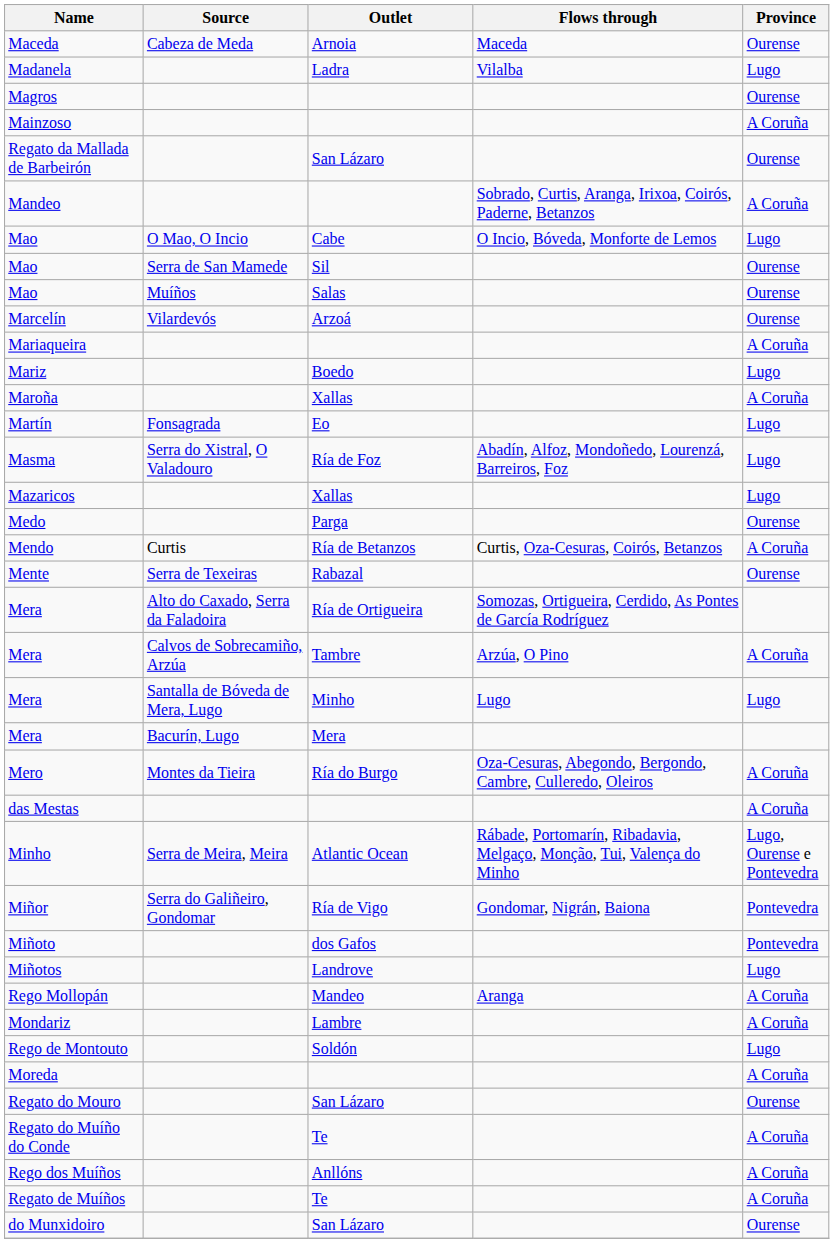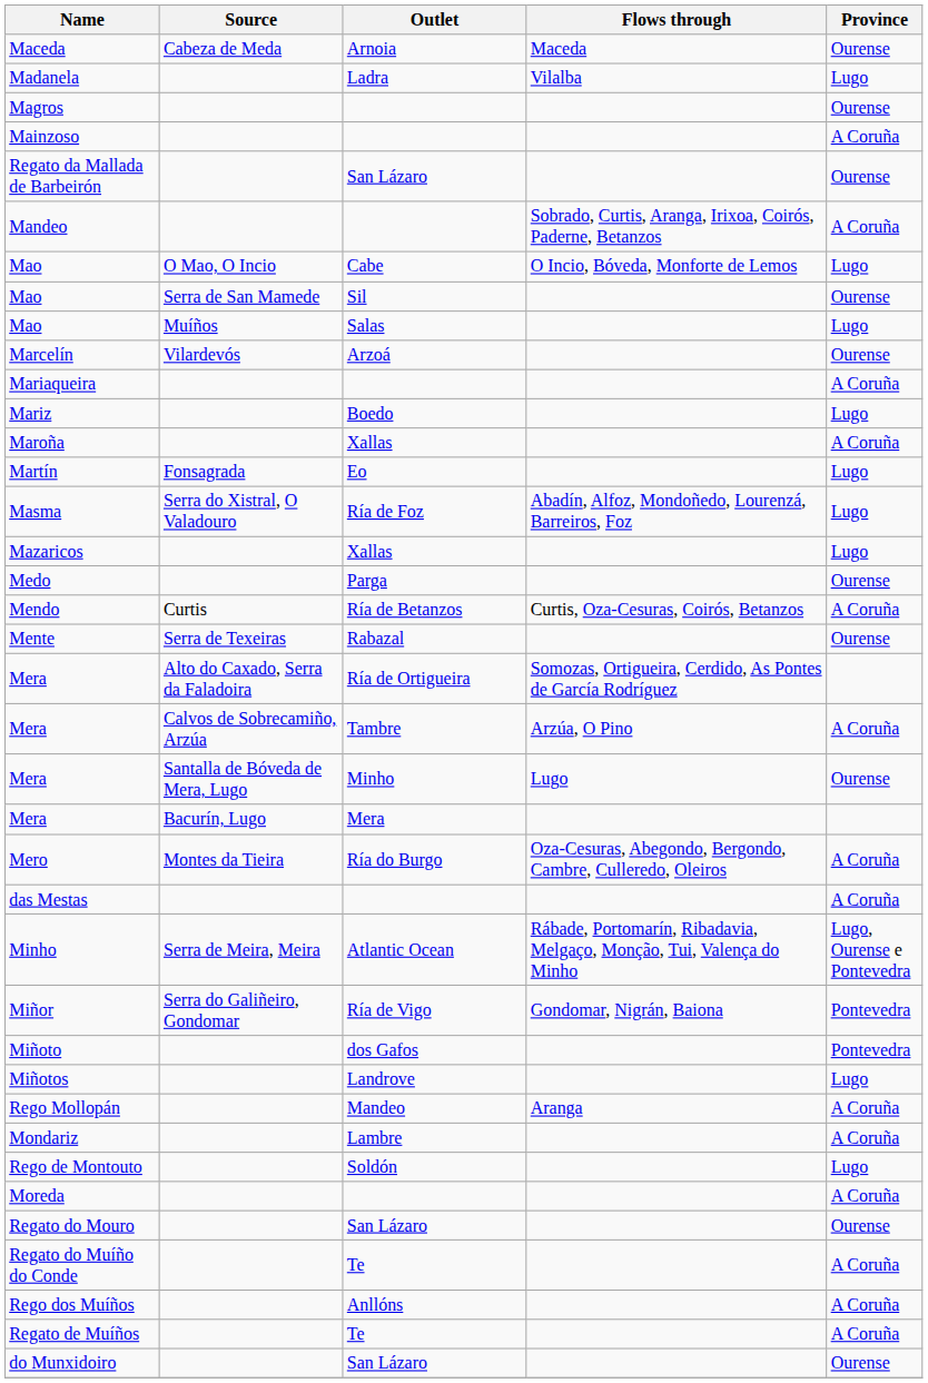 <table class="wikitable sortable" style="font-size:95%;">
 <tr>
 <th width="125">Name</th>
 <th width="150">Source</th>
 <th width="150">Outlet</th>
 <th width="250">Flows through</th>
 <th width="75">Province</th>
 </tr>
 <tr>
 <td><a href='#'>Maceda</a></td>
 <td><a href='#'>Cabeza de Meda</a></td>
 <td><a href='#'>Arnoia</a></td>
 <td><a href='#'>Maceda</a></td>
 <td><a href='#'>Ourense</a></td>
 </tr>
 <tr>
 <td><a href='#'>Madanela</a></td>
 <td></td>
 <td><a href='#'>Ladra</a></td>
 <td><a href='#'>Vilalba</a></td>
 <td><a href='#'>Lugo</a></td>
 </tr>
 <tr>
 <td><a href='#'>Magros</a></td>
 <td></td>
 <td></td>
 <td></td>
 <td><a href='#'>Ourense</a></td>
 </tr>
 <tr>
 <td><a href='#'>Mainzoso</a></td>
 <td></td>
 <td></td>
 <td></td>
 <td><a href='#'>A Coruña</a></td>
 </tr>
 <tr>
 <td><a href='#'>Regato da Mallada de Barbeirón</a></td>
 <td></td>
 <td><a href='#'>San Lázaro</a></td>
 <td></td>
 <td><a href='#'>Ourense</a></td>
 </tr>
 <tr>
 <td><a href='#'>Mandeo</a></td>
 <td></td>
 <td></td>
 <td><a href='#'>Sobrado</a>, <a href='#'>Curtis</a>, <a href='#'>Aranga</a>, <a href='#'>Irixoa</a>, <a href='#'>Coirós</a>, <a href='#'>Paderne</a>, <a href='#'>Betanzos</a></td>
 <td><a href='#'>A Coruña</a></td>
 </tr>
 <tr>
 <td><a href='#'>Mao</a></td>
 <td><a href='#'>O Mao, O Incio</a></td>
 <td><a href='#'>Cabe</a></td>
 <td><a href='#'>O Incio</a>, <a href='#'>Bóveda</a>, <a href='#'>Monforte de Lemos</a></td>
 <td><a href='#'>Lugo</a></td>
 </tr>
 <tr>
 <td><a href='#'>Mao</a></td>
 <td><a href='#'>Serra de San Mamede</a></td>
 <td><a href='#'>Sil</a></td>
 <td></td>
 <td><a href='#'>Ourense</a></td>
 </tr>
 <tr>
 <td><a href='#'>Mao</a></td>
 <td><a href='#'>Muíños</a></td>
 <td><a href='#'>Salas</a></td>
 <td></td>
-<td><a href='#'>Ourense</a></td>
+<td><a href='#'>Lugo</a></td>
 </tr>
 <tr>
 <td><a href='#'>Marcelín</a></td>
 <td><a href='#'>Vilardevós</a></td>
 <td><a href='#'>Arzoá</a></td>
 <td></td>
 <td><a href='#'>Ourense</a></td>
 </tr>
 <tr>
 <td><a href='#'>Mariaqueira</a></td>
 <td></td>
 <td></td>
 <td></td>
 <td><a href='#'>A Coruña</a></td>
 </tr>
 <tr>
 <td><a href='#'>Mariz</a></td>
 <td></td>
 <td><a href='#'>Boedo</a></td>
 <td></td>
 <td><a href='#'>Lugo</a></td>
 </tr>
 <tr>
 <td><a href='#'>Maroña</a></td>
 <td></td>
 <td><a href='#'>Xallas</a></td>
 <td></td>
 <td><a href='#'>A Coruña</a></td>
 </tr>
 <tr>
 <td><a href='#'>Martín</a></td>
 <td><a href='#'>Fonsagrada</a></td>
 <td><a href='#'>Eo</a></td>
 <td></td>
 <td><a href='#'>Lugo</a></td>
 </tr>
 <tr>
 <td><a href='#'>Masma</a></td>
 <td><a href='#'>Serra do Xistral</a>, <a href='#'>O Valadouro</a></td>
 <td><a href='#'>Ría de Foz</a></td>
 <td><a href='#'>Abadín</a>, <a href='#'>Alfoz</a>, <a href='#'>Mondoñedo</a>, <a href='#'>Lourenzá</a>, <a href='#'>Barreiros</a>, <a href='#'>Foz</a></td>
 <td><a href='#'>Lugo</a></td>
 </tr>
 <tr>
 <td><a href='#'>Mazaricos</a></td>
 <td></td>
 <td><a href='#'>Xallas</a></td>
 <td></td>
 <td><a href='#'>Lugo</a></td>
 </tr>
 <tr>
 <td><a href='#'>Medo</a></td>
 <td></td>
 <td><a href='#'>Parga</a></td>
 <td></td>
 <td><a href='#'>Ourense</a></td>
 </tr>
 <tr>
 <td><a href='#'>Mendo</a></td>
 <td>Curtis</td>
 <td><a href='#'>Ría de Betanzos</a></td>
 <td>Curtis, <a href='#'>Oza-Cesuras</a>, <a href='#'>Coirós</a>, <a href='#'>Betanzos</a></td>
 <td><a href='#'>A Coruña</a></td>
 </tr>
 <tr>
 <td><a href='#'>Mente</a></td>
 <td><a href='#'>Serra de Texeiras</a></td>
 <td><a href='#'>Rabazal</a></td>
 <td></td>
 <td><a href='#'>Ourense</a></td>
 </tr>
 <tr>
 <td><a href='#'>Mera</a></td>
 <td><a href='#'>Alto do Caxado</a>, <a href='#'>Serra da Faladoira</a></td>
 <td><a href='#'>Ría de Ortigueira</a></td>
 <td><a href='#'>Somozas</a>, <a href='#'>Ortigueira</a>, <a href='#'>Cerdido</a>, <a href='#'>As Pontes de García Rodríguez</a></td>
 <td></td>
 </tr>
 <tr>
 <td><a href='#'>Mera</a></td>
 <td><a href='#'>Calvos de Sobrecamiño, Arzúa</a></td>
 <td><a href='#'>Tambre</a></td>
 <td><a href='#'>Arzúa</a>, <a href='#'>O Pino</a></td>
 <td><a href='#'>A Coruña</a></td>
 </tr>
 <tr>
 <td><a href='#'>Mera</a></td>
 <td><a href='#'>Santalla de Bóveda de Mera, Lugo</a></td>
 <td><a href='#'>Minho</a></td>
 <td><a href='#'>Lugo</a></td>
-<td><a href='#'>Lugo</a></td>
+<td><a href='#'>Ourense</a></td>
 </tr>
 <tr>
 <td><a href='#'>Mera</a></td>
 <td><a href='#'>Bacurín, Lugo</a></td>
 <td><a href='#'>Mera</a></td>
 <td></td>
 <td></td>
 </tr>
 <tr>
 <td><a href='#'>Mero</a></td>
 <td><a href='#'>Montes da Tieira</a></td>
 <td><a href='#'>Ría do Burgo</a></td>
 <td><a href='#'>Oza-Cesuras</a>, <a href='#'>Abegondo</a>, <a href='#'>Bergondo</a>, <a href='#'>Cambre</a>, <a href='#'>Culleredo</a>, <a href='#'>Oleiros</a></td>
 <td><a href='#'>A Coruña</a></td>
 </tr>
 <tr>
 <td><a href='#'>das Mestas</a></td>
 <td></td>
 <td></td>
 <td></td>
 <td><a href='#'>A Coruña</a></td>
 </tr>
 <tr>
 <td><a href='#'>Minho</a></td>
 <td><a href='#'>Serra de Meira</a>, <a href='#'>Meira</a></td>
 <td><a href='#'>Atlantic Ocean</a></td>
 <td><a href='#'>Rábade</a>, <a href='#'>Portomarín</a>, <a href='#'>Ribadavia</a>, <a href='#'>Melgaço</a>, <a href='#'>Monção</a>, <a href='#'>Tui</a>, <a href='#'>Valença do Minho</a></td>
 <td><a href='#'>Lugo</a>, <a href='#'>Ourense</a> e <a href='#'>Pontevedra</a></td>
 </tr>
 <tr>
 <td><a href='#'>Miñor</a></td>
 <td><a href='#'>Serra do Galiñeiro</a>, <a href='#'>Gondomar</a></td>
 <td><a href='#'>Ría de Vigo</a></td>
 <td><a href='#'>Gondomar</a>, <a href='#'>Nigrán</a>, <a href='#'>Baiona</a></td>
 <td><a href='#'>Pontevedra</a></td>
 </tr>
 <tr>
 <td><a href='#'>Miñoto</a></td>
 <td></td>
 <td><a href='#'>dos Gafos</a></td>
 <td></td>
 <td><a href='#'>Pontevedra</a></td>
 </tr>
 <tr>
 <td><a href='#'>Miñotos</a></td>
 <td></td>
 <td><a href='#'>Landrove</a></td>
 <td></td>
 <td><a href='#'>Lugo</a></td>
 </tr>
 <tr>
 <td><a href='#'>Rego Mollopán</a></td>
 <td></td>
 <td><a href='#'>Mandeo</a></td>
 <td><a href='#'>Aranga</a></td>
 <td><a href='#'>A Coruña</a></td>
 </tr>
 <tr>
 <td><a href='#'>Mondariz</a></td>
 <td></td>
 <td><a href='#'>Lambre</a></td>
 <td></td>
 <td><a href='#'>A Coruña</a></td>
 </tr>
 <tr>
 <td><a href='#'>Rego de Montouto</a></td>
 <td></td>
 <td><a href='#'>Soldón</a></td>
 <td></td>
 <td><a href='#'>Lugo</a></td>
 </tr>
 <tr>
 <td><a href='#'>Moreda</a></td>
 <td></td>
 <td></td>
 <td></td>
 <td><a href='#'>A Coruña</a></td>
 </tr>
 <tr>
 <td><a href='#'>Regato do Mouro</a></td>
 <td></td>
 <td><a href='#'>San Lázaro</a></td>
 <td></td>
 <td><a href='#'>Ourense</a></td>
 </tr>
 <tr>
 <td><a href='#'>Regato do Muíño do Conde</a></td>
 <td></td>
 <td><a href='#'>Te</a></td>
 <td></td>
 <td><a href='#'>A Coruña</a></td>
 </tr>
 <tr>
 <td><a href='#'>Rego dos Muíños</a></td>
 <td></td>
 <td><a href='#'>Anllóns</a></td>
 <td></td>
 <td><a href='#'>A Coruña</a></td>
 </tr>
 <tr>
 <td><a href='#'>Regato de Muíños</a></td>
 <td></td>
 <td><a href='#'>Te</a></td>
 <td></td>
 <td><a href='#'>A Coruña</a></td>
 </tr>
 <tr>
 <td><a href='#'>do Munxidoiro</a></td>
 <td></td>
 <td><a href='#'>San Lázaro</a></td>
 <td></td>
 <td><a href='#'>Ourense</a></td>
 </tr>
 <tr>
 </tr>
 </table>
